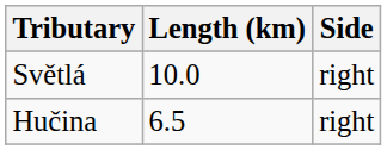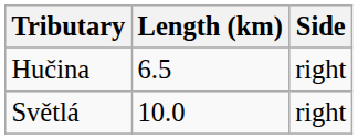 <table class="wikitable">
 <tr>
 <th>Tributary</th>
 <th>Length (km)</th>
 <th>Side</th>
 </tr>
 <tr>
+<td>Hučina</td>
+<td>6.5</td>
+<td>right</td>
+</tr>
+<tr>
 <td>Světlá</td>
 <td>10.0</td>
 <td>right</td>
 </tr>
-<tr>
-<td>Hučina</td>
-<td>6.5</td>
-<td>right</td>
-</tr>
 </table>
